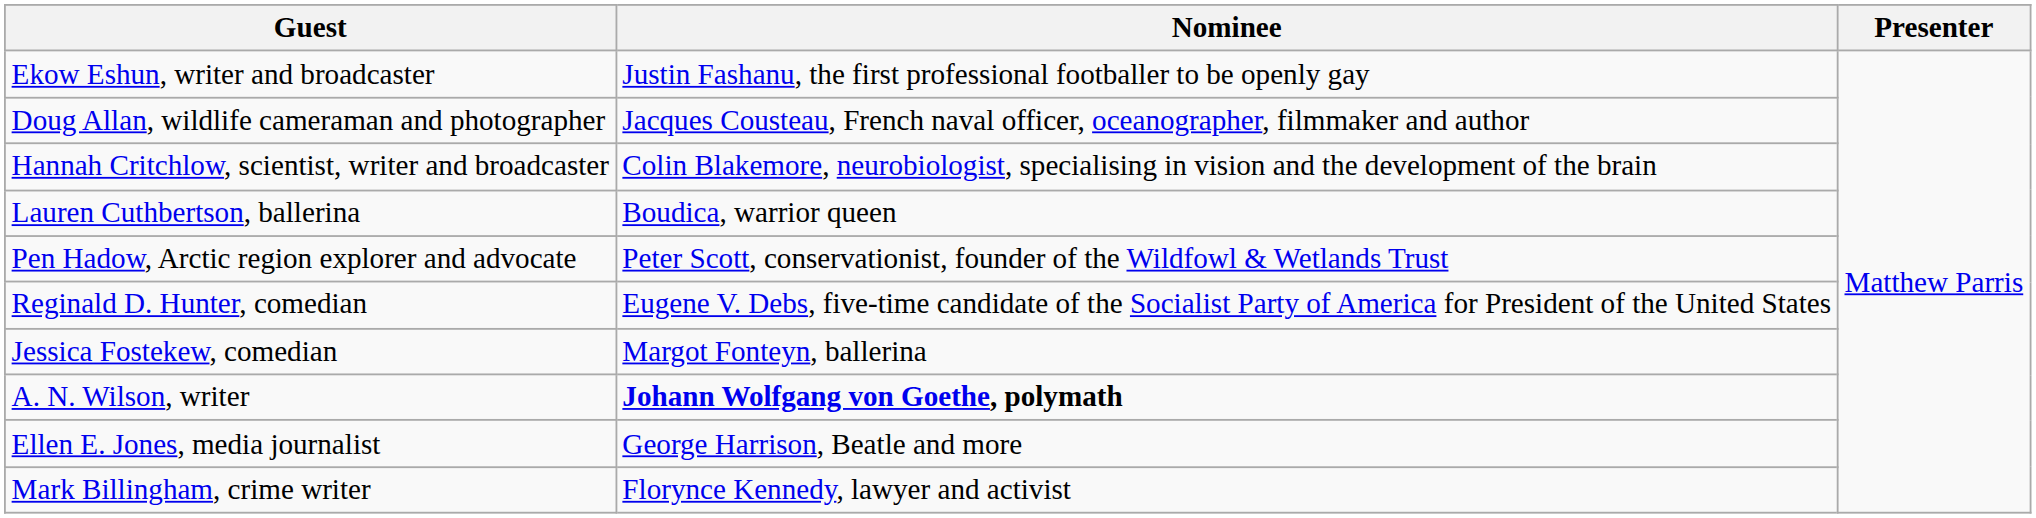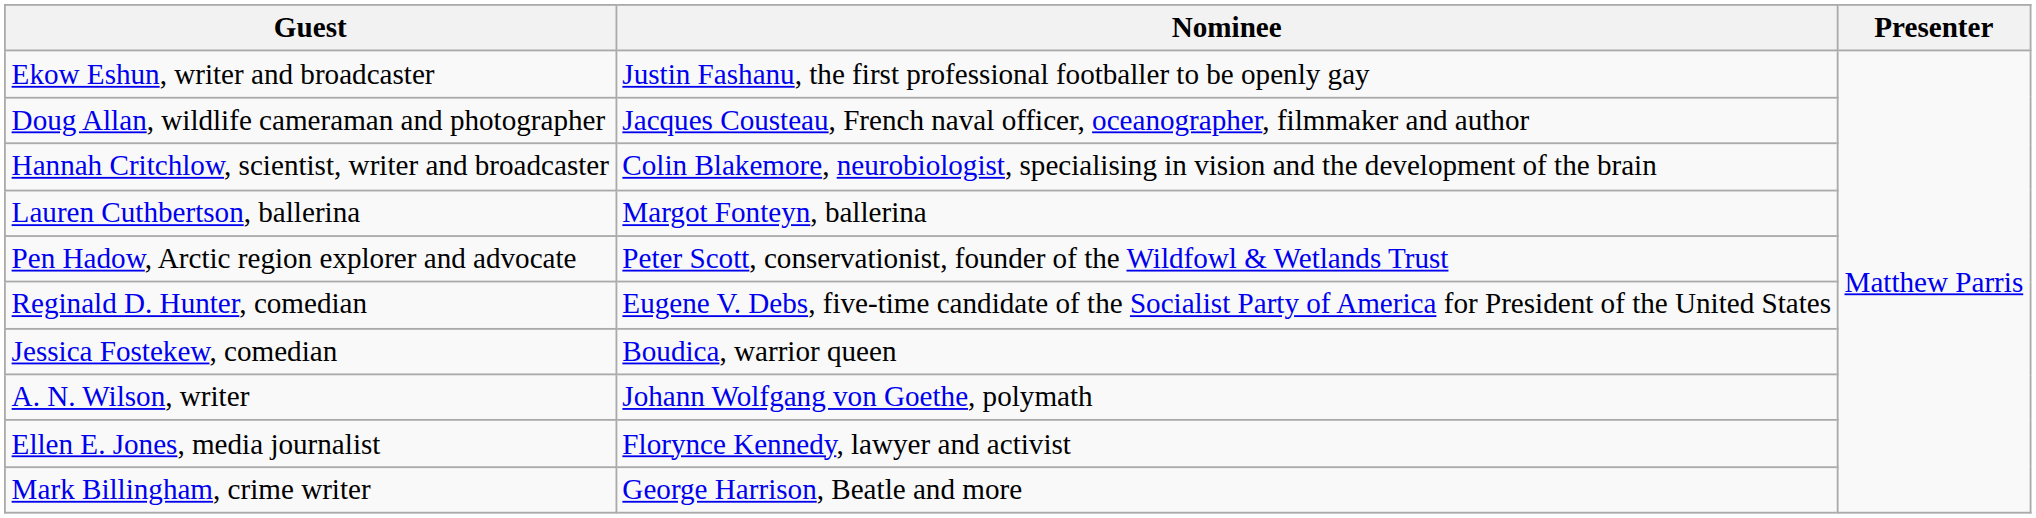 <table class="wikitable">
 <tr>
 <th>Guest</th>
 <th>Nominee</th>
 <th>Presenter</th>
 </tr>
 <tr>
 <td><a href='#'>Ekow Eshun</a>, writer and broadcaster</td>
 <td><a href='#'>Justin Fashanu</a>, the first professional footballer to be openly gay</td>
 <td rowspan="10"><a href='#'>Matthew Parris</a></td>
 </tr>
 <tr>
 <td><a href='#'>Doug Allan</a>, wildlife cameraman and photographer</td>
 <td><a href='#'>Jacques Cousteau</a>, French naval officer, <a href='#'>oceanographer</a>, filmmaker and author</td>
 </tr>
 <tr>
 <td><a href='#'>Hannah Critchlow</a>, scientist, writer and broadcaster</td>
 <td><a href='#'>Colin Blakemore</a>, <a href='#'>neurobiologist</a>, specialising in vision and the development of the brain</td>
 </tr>
 <tr>
 <td><a href='#'>Lauren Cuthbertson</a>, ballerina</td>
-<td><a href='#'>Boudica</a>, warrior queen</td>
+<td><a href='#'>Margot Fonteyn</a>, ballerina</td>
 </tr>
 <tr>
 <td><a href='#'>Pen Hadow</a>, Arctic region explorer and advocate</td>
 <td><a href='#'>Peter Scott</a>, conservationist, founder of the <a href='#'>Wildfowl & Wetlands Trust</a></td>
 </tr>
 <tr>
 <td><a href='#'>Reginald D. Hunter</a>, comedian</td>
 <td><a href='#'>Eugene V. Debs</a>, five-time candidate of the <a href='#'>Socialist Party of America</a> for President of the United States</td>
 </tr>
 <tr>
 <td><a href='#'>Jessica Fostekew</a>, comedian</td>
-<td><a href='#'>Margot Fonteyn</a>, ballerina</td>
+<td><a href='#'>Boudica</a>, warrior queen</td>
 </tr>
 <tr>
 <td><a href='#'>A. N. Wilson</a>, writer</td>
-<td><strong><a href='#'>Johann Wolfgang von Goethe</a>, polymath</strong></td>
+<td><a href='#'>Johann Wolfgang von Goethe</a>, polymath</td>
 </tr>
 <tr>
 <td><a href='#'>Ellen E. Jones</a>, media journalist</td>
-<td><a href='#'>George Harrison</a>, Beatle and more</td>
+<td><a href='#'>Florynce Kennedy</a>, lawyer and activist</td>
 </tr>
 <tr>
 <td><a href='#'>Mark Billingham</a>, crime writer</td>
-<td><a href='#'>Florynce Kennedy</a>, lawyer and activist</td>
+<td><a href='#'>George Harrison</a>, Beatle and more</td>
 </tr>
 </table>
